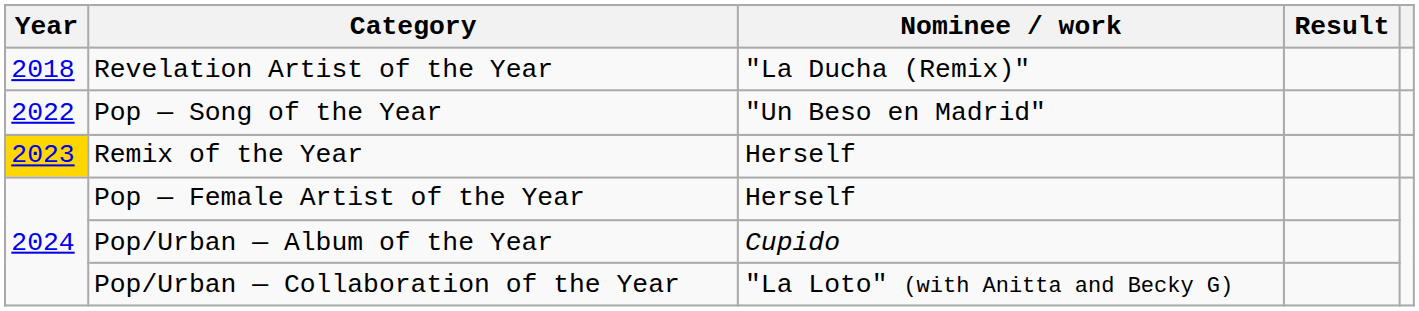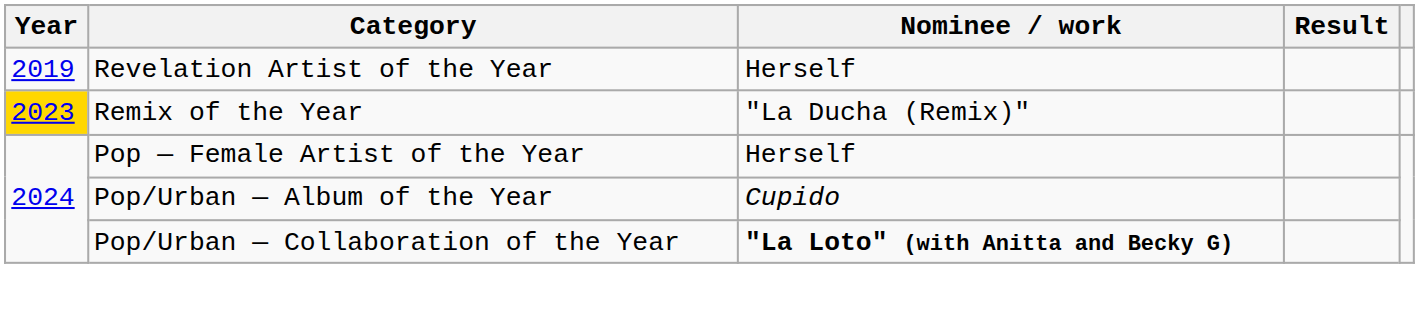 <table class="wikitable" style="width:55%;">
 <tr>
 <th>Year</th>
 <th>Category</th>
 <th>Nominee / work</th>
 <th>Result</th>
 <th></th>
 </tr>
 <tr>
-<td><a href='#'>2018</a></td>
+<td><a href='#'>2019</a></td>
 <td>Revelation Artist of the Year</td>
-<td>"La Ducha (Remix)" </td>
-<td></td>
-<td></td>
-</tr>
-<tr>
-<td><a href='#'>2022</a></td>
-<td>Pop — Song of the Year</td>
-<td>"Un Beso en Madrid"</td>
+<td>Herself</td>
 <td></td>
 <td></td>
 </tr>
 <tr>
 <td style="background: gold;"><a href='#'>2023</a></td>
 <td>Remix of the Year</td>
-<td>Herself</td>
+<td>"La Ducha (Remix)" </td>
 <td></td>
 <td></td>
 </tr>
 <tr>
 <td rowspan="3"><a href='#'>2024</a></td>
 <td>Pop — Female Artist of the Year</td>
 <td>Herself</td>
 <td></td>
 <td rowspan="3"></td>
 </tr>
 <tr>
 <td>Pop/Urban — Album of the Year</td>
 <td><em>Cupido</em></td>
 <td></td>
 </tr>
 <tr>
 <td>Pop/Urban — Collaboration of the Year</td>
-<td>"La Loto" <small>(with Anitta and Becky G)</small></td>
+<td><strong>"La Loto" <small>(with Anitta and Becky G)</small></strong></td>
 <td></td>
 </tr>
 </table>
